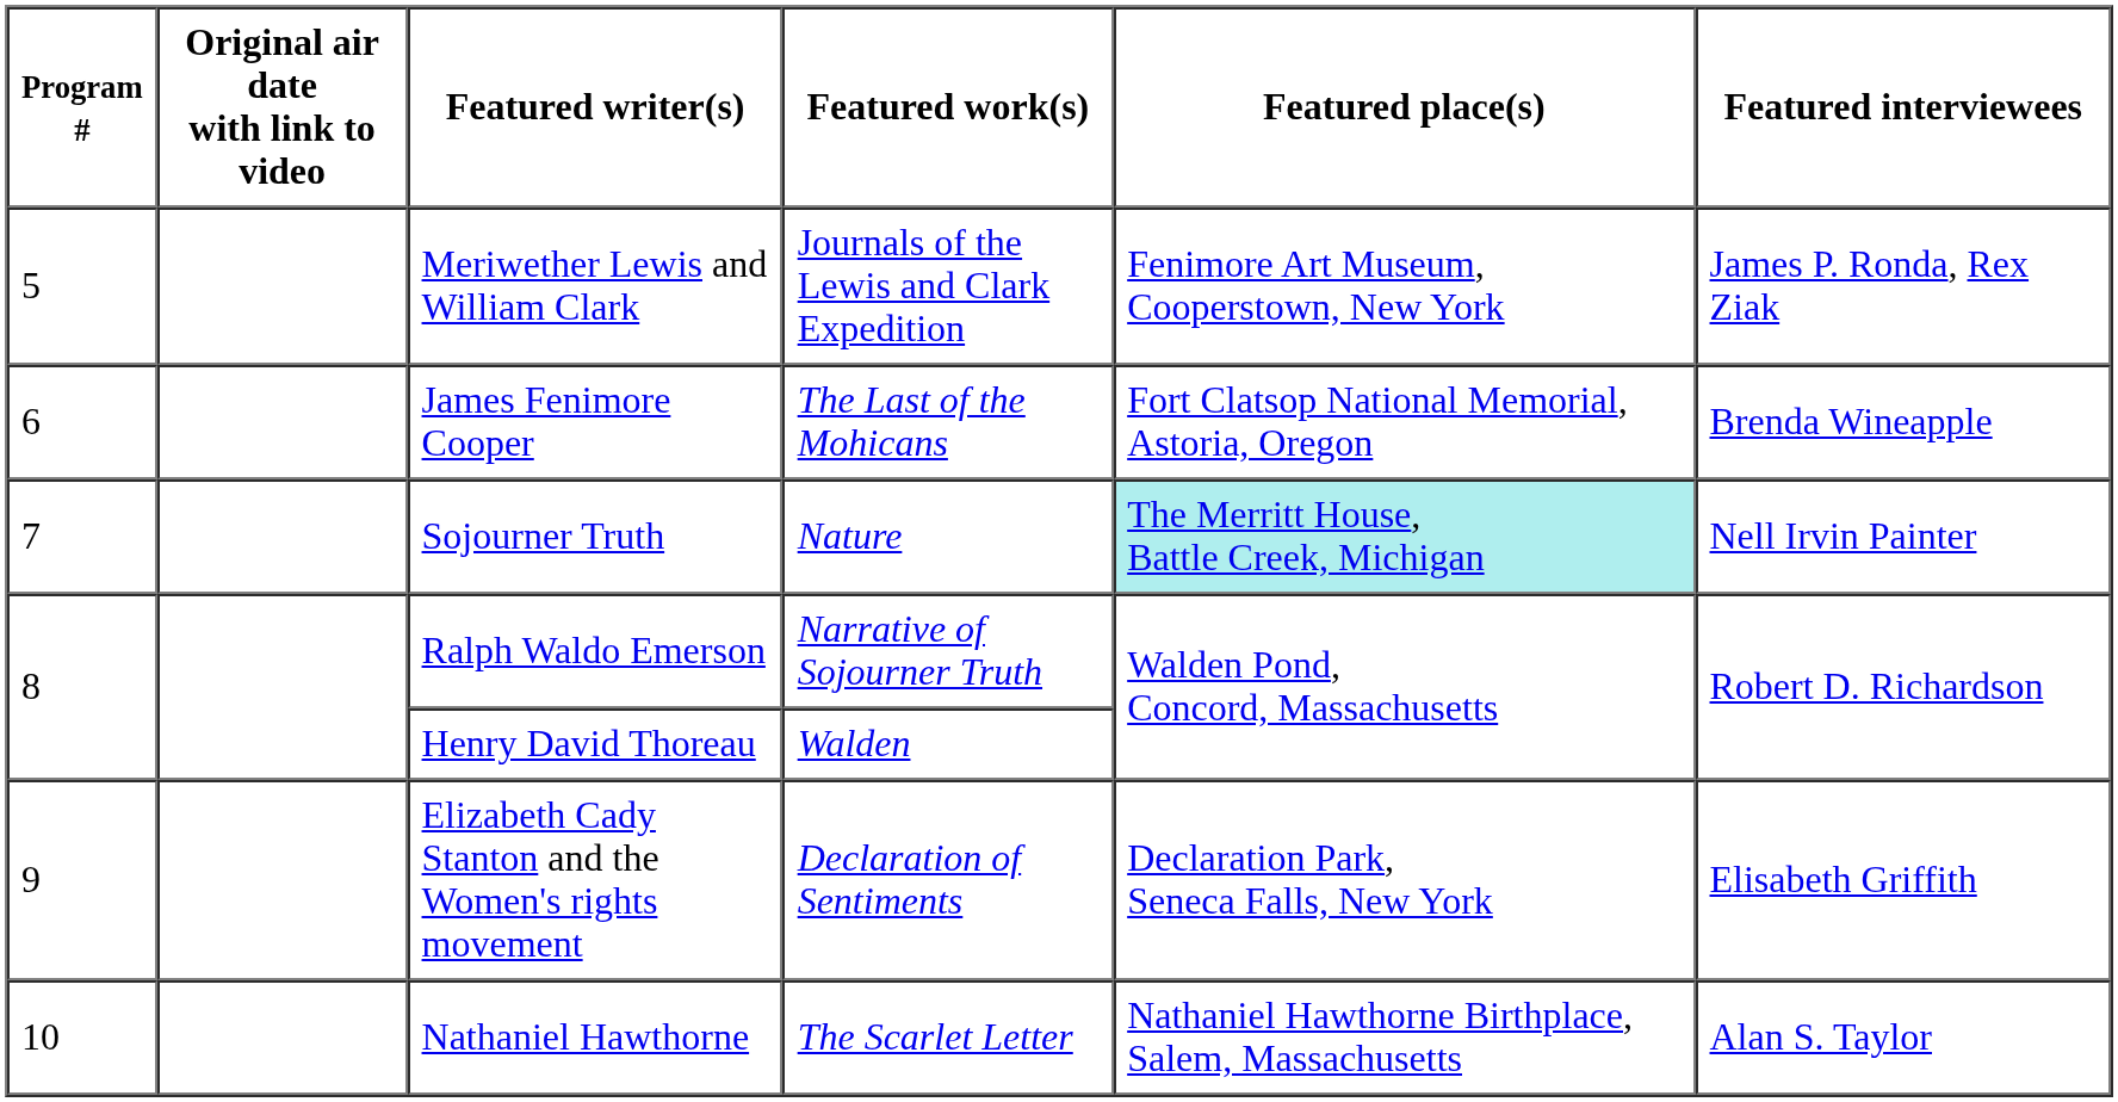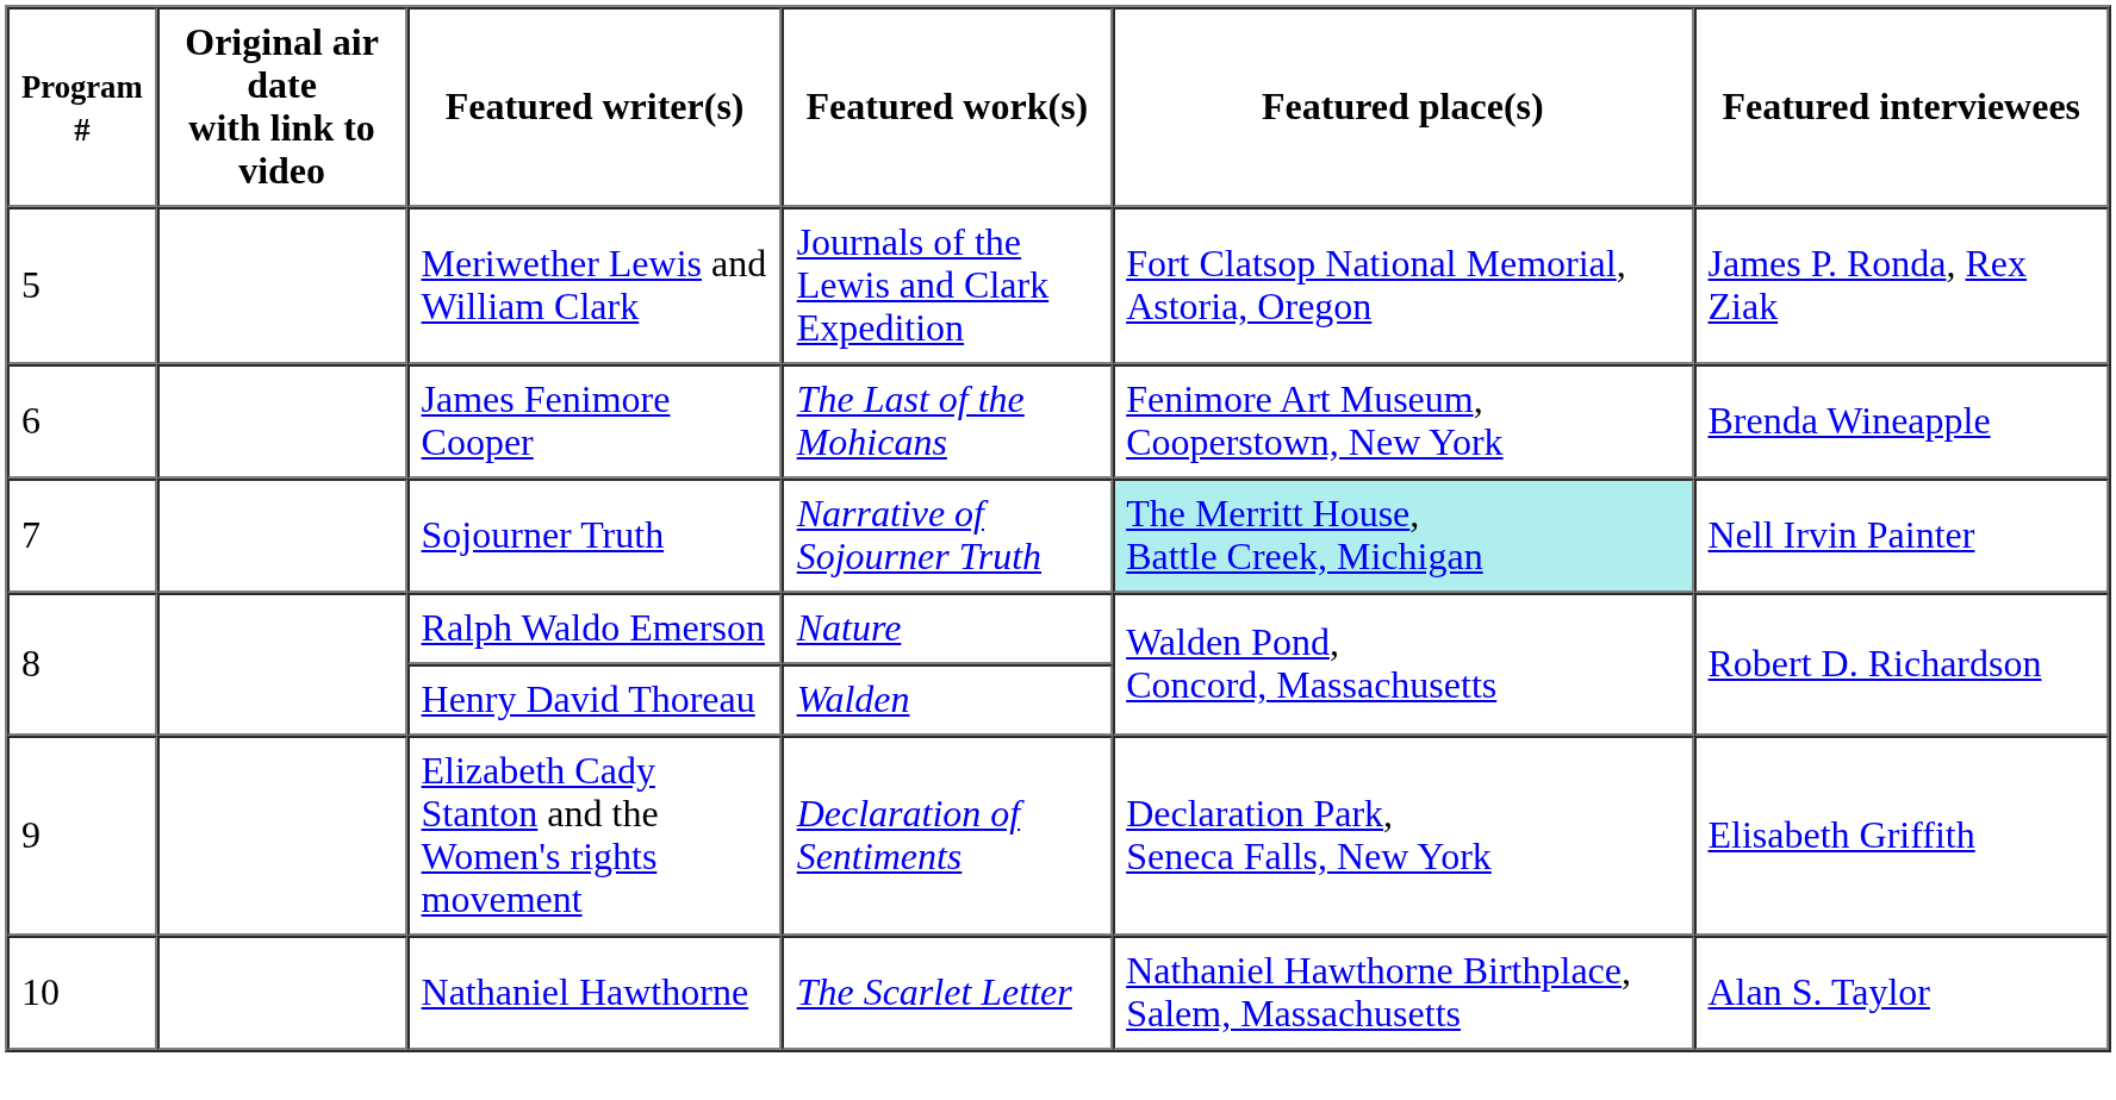 <table border=1 cellspacing=0 cellpadding=5>
 <tr>
 <th style="width:30px;"><small>Program #</small></th>
 <th style="width:110px;">Original air date<br>with link to video</th>
 <th style="width:180px;">Featured writer(s)</th>
 <th style="width:150px;">Featured work(s)</th>
 <th style="width:300px;">Featured place(s)</th>
 <th style="width:200px;">Featured interviewees</th>
 </tr>
 <tr>
 <td>5</td>
 <td></td>
 <td><a href='#'>Meriwether Lewis</a> and <a href='#'>William Clark</a></td>
 <td><a href='#'>Journals of the Lewis and Clark Expedition</a></td>
-<td><a href='#'>Fenimore Art Museum</a>,<br><a href='#'>Cooperstown, New York</a></td>
+<td><a href='#'>Fort Clatsop National Memorial</a>,<br><a href='#'>Astoria, Oregon</a></td>
 <td><a href='#'>James P. Ronda</a>, <a href='#'>Rex Ziak</a></td>
 </tr>
 <tr>
 <td>6</td>
 <td></td>
 <td><a href='#'>James Fenimore Cooper</a></td>
 <td><em><a href='#'>The Last of the Mohicans</a></em></td>
-<td><a href='#'>Fort Clatsop National Memorial</a>,<br><a href='#'>Astoria, Oregon</a></td>
+<td><a href='#'>Fenimore Art Museum</a>,<br><a href='#'>Cooperstown, New York</a></td>
 <td><a href='#'>Brenda Wineapple</a></td>
 </tr>
 <tr>
 <td>7</td>
 <td></td>
 <td><a href='#'>Sojourner Truth</a></td>
-<td><em><a href='#'>Nature</a></em></td>
+<td><em><a href='#'>Narrative of Sojourner Truth</a></em></td>
 <td style="background: paleturquoise;"><a href='#'>The Merritt House</a>,<br><a href='#'>Battle Creek, Michigan</a></td>
 <td><a href='#'>Nell Irvin Painter</a></td>
 </tr>
 <tr>
 <td rowspan="2">8</td>
 <td rowspan="2"></td>
 <td><a href='#'>Ralph Waldo Emerson</a></td>
-<td><em><a href='#'>Narrative of Sojourner Truth</a></em></td>
+<td><em><a href='#'>Nature</a></em></td>
 <td rowspan="2"><a href='#'>Walden Pond</a>,<br><a href='#'>Concord, Massachusetts</a></td>
 <td rowspan="2"><a href='#'>Robert D. Richardson</a></td>
 </tr>
 <tr>
 <td><a href='#'>Henry David Thoreau</a></td>
 <td><em><a href='#'>Walden</a></em></td>
 </tr>
 <tr>
 <td>9</td>
 <td></td>
 <td><a href='#'>Elizabeth Cady Stanton</a> and the <a href='#'>Women's rights movement</a></td>
 <td><em><a href='#'>Declaration of Sentiments</a></em></td>
 <td><a href='#'>Declaration Park</a>,<br><a href='#'>Seneca Falls, New York</a></td>
 <td><a href='#'>Elisabeth Griffith</a></td>
 </tr>
 <tr>
 <td>10</td>
 <td></td>
 <td><a href='#'>Nathaniel Hawthorne</a></td>
 <td><em><a href='#'>The Scarlet Letter</a></em></td>
 <td><a href='#'>Nathaniel Hawthorne Birthplace</a>,<br><a href='#'>Salem, Massachusetts</a></td>
 <td><a href='#'>Alan S. Taylor</a></td>
 </tr>
 </table>
